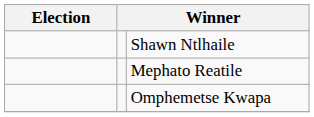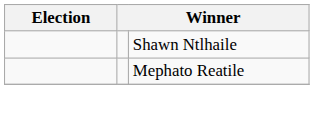 <table class=wikitable>
 <tr>
 <th width=100>Election</th>
 <th width=175 colspan=2>Winner</th>
 </tr>
 <tr>
 <td></td>
 <td bgcolor=></td>
 <td>Shawn Ntlhaile</td>
 </tr>
 <tr>
 <td></td>
 <td bgcolor=></td>
 <td>Mephato Reatile</td>
 </tr>
 <tr>
-<td></td>
-<td bgcolor=></td>
-<td>Omphemetse Kwapa</td>
-</tr>
-<tr>
 </tr>
 </table>
